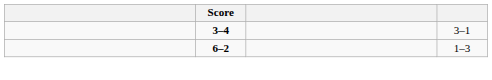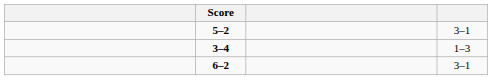 <table class="wikitable" style="text-align: center; ">
 <tr>
 <th align="right" width="270"></th>
 <th width="65">Score</th>
 <th align="left" width="270"></th>
 <th width="65"></th>
 </tr>
 <tr>
+<td align="left"><strong></strong></td>
+<td><strong>5–2</strong></td>
+<td align="left"></td>
+<td>3–1 <strong></strong></td>
+</tr>
+<tr>
 <td align="left"></td>
 <td><strong>3–4</strong></td>
 <td align="left"><strong></strong></td>
-<td>3–1 <strong></strong></td>
+<td>1–3 <strong></strong></td>
 </tr>
 <tr>
 <td align="left"><strong></strong></td>
 <td><strong>6–2</strong></td>
 <td align="left"></td>
-<td>1–3 <strong></strong></td>
+<td>3–1 <strong></strong></td>
 </tr>
 </table>
